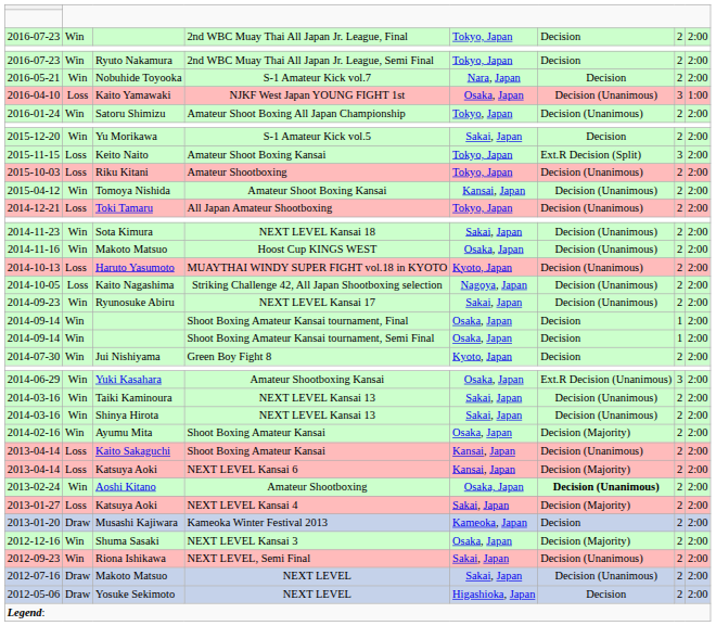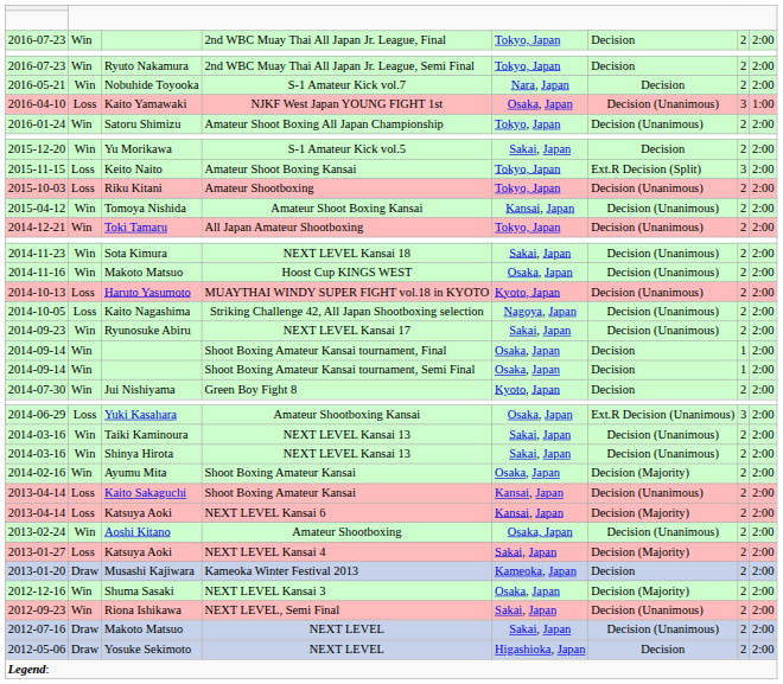 <table class="wikitable mw-collapsible mw-collapsed">
 <tr>
 <th></th>
 </tr>
 <tr>
 <td><br></td>
 </tr>
 <tr style="background:#cfc;">
 <td>2016-07-23</td>
 <td>Win</td>
 <td align=left></td>
 <td>2nd WBC Muay Thai All Japan Jr. League, Final</td>
 <td><a href='#'>Tokyo, Japan</a></td>
 <td>Decision</td>
 <td>2</td>
 <td>2:00</td>
 </tr>
 <tr>
 <th style=background:white colspan=9></th>
 </tr>
 <tr style="background:#cfc;">
 <td>2016-07-23</td>
 <td>Win</td>
 <td align=left> Ryuto Nakamura</td>
 <td>2nd WBC Muay Thai All Japan Jr. League, Semi Final</td>
 <td><a href='#'>Tokyo, Japan</a></td>
 <td>Decision</td>
 <td>2</td>
 <td>2:00</td>
 </tr>
 <tr style="text-align:center; background:#cfc;">
 <td>2016-05-21</td>
 <td>Win</td>
 <td align=left> Nobuhide Toyooka</td>
 <td>S-1 Amateur Kick vol.7</td>
 <td><a href='#'>Nara</a>, <a href='#'>Japan</a></td>
 <td>Decision</td>
 <td>2</td>
 <td>2:00</td>
 </tr>
 <tr style="text-align:center; background:#fbb;">
 <td>2016-04-10</td>
 <td>Loss</td>
 <td align=left> Kaito Yamawaki</td>
 <td>NJKF West Japan YOUNG FIGHT 1st</td>
 <td><a href='#'>Osaka</a>, <a href='#'>Japan</a></td>
 <td>Decision (Unanimous)</td>
 <td>3</td>
 <td>1:00</td>
 </tr>
 <tr bgcolor="#cfc">
 <td>2016-01-24</td>
 <td>Win</td>
 <td align=left> Satoru Shimizu</td>
 <td>Amateur Shoot Boxing All Japan Championship</td>
 <td><a href='#'>Tokyo</a>, <a href='#'>Japan</a></td>
 <td>Decision (Unanimous)</td>
 <td>2</td>
 <td>2:00</td>
 </tr>
 <tr>
 <th style=background:white colspan=9></th>
 </tr>
 <tr style="text-align:center; background:#cfc;">
 <td>2015-12-20</td>
 <td>Win</td>
 <td align=left> Yu Morikawa</td>
 <td>S-1 Amateur Kick vol.5</td>
 <td><a href='#'>Sakai</a>, <a href='#'>Japan</a></td>
 <td>Decision</td>
 <td>2</td>
 <td>2:00</td>
 </tr>
 <tr bgcolor="#cfc">
 <td>2015-11-15</td>
 <td>Loss</td>
 <td align=left> Keito Naito</td>
 <td>Amateur Shoot Boxing Kansai</td>
 <td><a href='#'>Tokyo, Japan</a></td>
 <td>Ext.R Decision (Split)</td>
 <td>3</td>
 <td>2:00</td>
 </tr>
 <tr style="background:#fbb;">
 <td>2015-10-03</td>
 <td>Loss</td>
 <td align=left> Riku Kitani</td>
 <td>Amateur Shootboxing</td>
 <td><a href='#'>Tokyo, Japan</a></td>
 <td>Decision (Unanimous)</td>
 <td>2</td>
 <td>2:00</td>
 </tr>
 <tr align="center"  bgcolor="#CFC">
 <td>2015-04-12</td>
 <td>Win</td>
 <td align=left> Tomoya Nishida</td>
 <td>Amateur Shoot Boxing Kansai</td>
 <td><a href='#'>Kansai</a>, <a href='#'>Japan</a></td>
 <td>Decision (Unanimous)</td>
 <td>2</td>
 <td>2:00</td>
 </tr>
 <tr style="background:#fbb;">
 <td>2014-12-21</td>
-<td>Loss</td>
+<td>Win</td>
 <td align=left> <a href='#'>Toki Tamaru</a></td>
 <td>All Japan Amateur Shootboxing</td>
 <td><a href='#'>Tokyo, Japan</a></td>
 <td>Decision (Unanimous)</td>
 <td>2</td>
 <td>2:00</td>
 </tr>
 <tr>
 <th style=background:white colspan=9></th>
 </tr>
 <tr align="center"  bgcolor="#CFC">
 <td>2014-11-23</td>
 <td>Win</td>
 <td align=left> Sota Kimura</td>
 <td>NEXT LEVEL Kansai 18</td>
 <td><a href='#'>Sakai</a>, <a href='#'>Japan</a></td>
 <td>Decision (Unanimous)</td>
 <td>2</td>
 <td>2:00</td>
 </tr>
 <tr align="center"  bgcolor="#CFC">
 <td>2014-11-16</td>
 <td>Win</td>
 <td align=left> Makoto Matsuo</td>
 <td>Hoost Cup KINGS WEST</td>
 <td><a href='#'>Osaka</a>, <a href='#'>Japan</a></td>
 <td>Decision (Unanimous)</td>
 <td>2</td>
 <td>2:00</td>
 </tr>
 <tr style="background:#fbb;">
 <td>2014-10-13</td>
 <td>Loss</td>
 <td align=left> <a href='#'>Haruto Yasumoto</a></td>
 <td>MUAYTHAI WINDY SUPER FIGHT vol.18 in KYOTO</td>
 <td><a href='#'>Kyoto, Japan</a></td>
 <td>Decision (Unanimous)</td>
 <td>2</td>
 <td>2:00</td>
 </tr>
 <tr align="center"  bgcolor="#CFC">
 <td>2014-10-05</td>
 <td>Loss</td>
 <td align=left> Kaito Nagashima</td>
 <td>Striking Challenge 42, All Japan Shootboxing selection</td>
 <td><a href='#'>Nagoya</a>, <a href='#'>Japan</a></td>
 <td>Decision (Unanimous)</td>
 <td>2</td>
 <td>2:00</td>
 </tr>
 <tr align="center"  bgcolor="#CFC">
 <td>2014-09-23</td>
 <td>Win</td>
 <td align=left> Ryunosuke Abiru</td>
 <td>NEXT LEVEL Kansai 17</td>
 <td><a href='#'>Sakai</a>, <a href='#'>Japan</a></td>
 <td>Decision (Unanimous)</td>
 <td>2</td>
 <td>2:00</td>
 </tr>
 <tr bgcolor="#cfc">
 <td>2014-09-14</td>
 <td>Win</td>
 <td align=left></td>
 <td>Shoot Boxing Amateur Kansai tournament, Final</td>
 <td><a href='#'>Osaka</a>, <a href='#'>Japan</a></td>
 <td>Decision</td>
 <td>1</td>
 <td>2:00</td>
 </tr>
 <tr bgcolor="#cfc">
 <td>2014-09-14</td>
 <td>Win</td>
 <td align=left></td>
 <td>Shoot Boxing Amateur Kansai tournament, Semi Final</td>
 <td><a href='#'>Osaka</a>, <a href='#'>Japan</a></td>
 <td>Decision</td>
 <td>1</td>
 <td>2:00</td>
 </tr>
 <tr style="background:#cfc;">
 <td>2014-07-30</td>
 <td>Win</td>
 <td align=left> Jui Nishiyama</td>
 <td>Green Boy Fight 8</td>
 <td><a href='#'>Kyoto</a>, <a href='#'>Japan</a></td>
 <td>Decision</td>
 <td>2</td>
 <td>2:00</td>
 </tr>
 <tr>
 <th style=background:white colspan=9></th>
 </tr>
 <tr align="center"  bgcolor="#CFC">
 <td>2014-06-29</td>
-<td>Win</td>
+<td>Loss</td>
 <td align=left> <a href='#'>Yuki Kasahara</a></td>
 <td>Amateur Shootboxing Kansai</td>
 <td><a href='#'>Osaka</a>, <a href='#'>Japan</a></td>
 <td>Ext.R Decision (Unanimous)</td>
 <td>3</td>
 <td>2:00</td>
 </tr>
 <tr align="center"  bgcolor="#CFC">
 <td>2014-03-16</td>
 <td>Win</td>
 <td align=left> Taiki Kaminoura</td>
 <td>NEXT LEVEL Kansai 13</td>
 <td><a href='#'>Sakai</a>, <a href='#'>Japan</a></td>
 <td>Decision (Unanimous)</td>
 <td>2</td>
 <td>2:00</td>
 </tr>
 <tr align="center"  bgcolor="#CFC">
 <td>2014-03-16</td>
 <td>Win</td>
 <td align=left> Shinya Hirota</td>
 <td>NEXT LEVEL Kansai 13</td>
 <td><a href='#'>Sakai</a>, <a href='#'>Japan</a></td>
 <td>Decision (Unanimous)</td>
 <td>2</td>
 <td>2:00</td>
 </tr>
 <tr bgcolor="#cfc">
 <td>2014-02-16</td>
 <td>Win</td>
 <td align=left> Ayumu Mita</td>
 <td>Shoot Boxing Amateur Kansai</td>
 <td><a href='#'>Osaka</a>, <a href='#'>Japan</a></td>
 <td>Decision (Majority)</td>
 <td>2</td>
 <td>2:00</td>
 </tr>
 <tr bgcolor="#fbb">
 <td>2013-04-14</td>
 <td>Loss</td>
 <td align=left> <a href='#'>Kaito Sakaguchi</a></td>
 <td>Shoot Boxing Amateur Kansai</td>
 <td><a href='#'>Kansai</a>, <a href='#'>Japan</a></td>
 <td>Decision (Unanimous)</td>
 <td>2</td>
 <td>2:00</td>
 </tr>
 <tr bgcolor="#fbb">
 <td>2013-04-14</td>
 <td>Loss</td>
 <td align=left> Katsuya Aoki</td>
 <td>NEXT LEVEL Kansai 6</td>
 <td><a href='#'>Kansai</a>, <a href='#'>Japan</a></td>
 <td>Decision (Majority)</td>
 <td>2</td>
 <td>2:00</td>
 </tr>
 <tr style="text-align:center; background:#cfc;">
 <td>2013-02-24</td>
 <td>Win</td>
 <td align=left> <a href='#'>Aoshi Kitano</a></td>
 <td>Amateur Shootboxing</td>
 <td><a href='#'>Osaka, Japan</a></td>
-<td><strong>Decision (Unanimous)</strong></td>
+<td>Decision (Unanimous)</td>
 <td>2</td>
 <td>2:00</td>
 </tr>
 <tr bgcolor="#fbb">
 <td>2013-01-27</td>
 <td>Loss</td>
 <td align=left> Katsuya Aoki</td>
 <td>NEXT LEVEL Kansai 4</td>
 <td><a href='#'>Sakai</a>, <a href='#'>Japan</a></td>
 <td>Decision (Majority)</td>
 <td>2</td>
 <td>2:00</td>
 </tr>
 <tr bgcolor="#c5d2ea">
 <td>2013-01-20</td>
 <td>Draw</td>
 <td align=left> Musashi Kajiwara</td>
 <td>Kameoka Winter Festival 2013</td>
 <td><a href='#'>Kameoka</a>, <a href='#'>Japan</a></td>
 <td>Decision</td>
 <td>2</td>
 <td>2:00</td>
 </tr>
 <tr bgcolor="#cfc">
 <td>2012-12-16</td>
 <td>Win</td>
 <td align=left> Shuma Sasaki</td>
 <td>NEXT LEVEL Kansai 3</td>
 <td><a href='#'>Osaka</a>, <a href='#'>Japan</a></td>
 <td>Decision (Majority)</td>
 <td>2</td>
 <td>2:00</td>
 </tr>
 <tr bgcolor="#fbb">
 <td>2012-09-23</td>
 <td>Win</td>
 <td align=left> Riona Ishikawa</td>
 <td>NEXT LEVEL, Semi Final</td>
 <td><a href='#'>Sakai</a>, <a href='#'>Japan</a></td>
 <td>Decision (Unanimous)</td>
 <td>2</td>
 <td>2:00</td>
 </tr>
 <tr align="center"  bgcolor="#c5d2ea">
 <td>2012-07-16</td>
 <td>Draw</td>
 <td align=left> Makoto Matsuo</td>
 <td>NEXT LEVEL</td>
 <td><a href='#'>Sakai</a>, <a href='#'>Japan</a></td>
 <td>Decision (Unanimous)</td>
 <td>2</td>
 <td>2:00</td>
 </tr>
 <tr align="center"  bgcolor="#c5d2ea">
 <td>2012-05-06</td>
 <td>Draw</td>
 <td align=left> Yosuke Sekimoto</td>
 <td>NEXT LEVEL</td>
 <td><a href='#'>Higashioka</a>, <a href='#'>Japan</a></td>
 <td>Decision</td>
 <td>2</td>
 <td>2:00</td>
 </tr>
 <tr>
 <td colspan=9><strong><em>Legend</em></strong>:    <br></td>
 </tr>
 </table>
